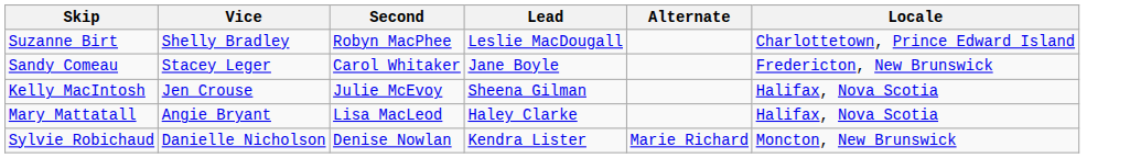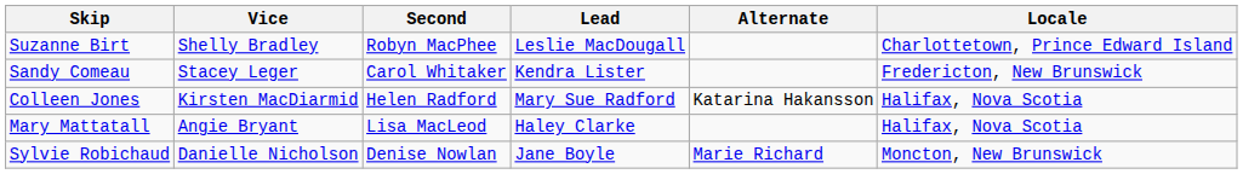 <table class="wikitable">
 <tr>
 <th>Skip</th>
 <th>Vice</th>
 <th>Second</th>
 <th>Lead</th>
 <th>Alternate</th>
 <th>Locale</th>
 </tr>
 <tr>
 <td><a href='#'>Suzanne Birt</a></td>
 <td><a href='#'>Shelly Bradley</a></td>
 <td><a href='#'>Robyn MacPhee</a></td>
 <td><a href='#'>Leslie MacDougall</a></td>
 <td></td>
 <td> <a href='#'>Charlottetown</a>, <a href='#'>Prince Edward Island</a></td>
 </tr>
 <tr>
 <td><a href='#'>Sandy Comeau</a></td>
 <td><a href='#'>Stacey Leger</a></td>
 <td><a href='#'>Carol Whitaker</a></td>
-<td><a href='#'>Jane Boyle</a></td>
+<td><a href='#'>Kendra Lister</a></td>
 <td></td>
 <td> <a href='#'>Fredericton</a>, <a href='#'>New Brunswick</a></td>
 </tr>
 <tr>
-<td><a href='#'>Kelly MacIntosh</a></td>
-<td><a href='#'>Jen Crouse</a></td>
-<td><a href='#'>Julie McEvoy</a></td>
-<td><a href='#'>Sheena Gilman</a></td>
-<td></td>
+<td><a href='#'>Colleen Jones</a></td>
+<td><a href='#'>Kirsten MacDiarmid</a></td>
+<td><a href='#'>Helen Radford</a></td>
+<td><a href='#'>Mary Sue Radford</a></td>
+<td>Katarina Hakansson</td>
 <td> <a href='#'>Halifax</a>, <a href='#'>Nova Scotia</a></td>
 </tr>
 <tr>
 <td><a href='#'>Mary Mattatall</a></td>
 <td><a href='#'>Angie Bryant</a></td>
 <td><a href='#'>Lisa MacLeod</a></td>
 <td><a href='#'>Haley Clarke</a></td>
 <td></td>
 <td> <a href='#'>Halifax</a>, <a href='#'>Nova Scotia</a></td>
 </tr>
 <tr>
 <td><a href='#'>Sylvie Robichaud</a></td>
 <td><a href='#'>Danielle Nicholson</a></td>
 <td><a href='#'>Denise Nowlan</a></td>
-<td><a href='#'>Kendra Lister</a></td>
+<td><a href='#'>Jane Boyle</a></td>
 <td><a href='#'>Marie Richard</a></td>
 <td> <a href='#'>Moncton</a>, <a href='#'>New Brunswick</a></td>
 </tr>
 </table>
